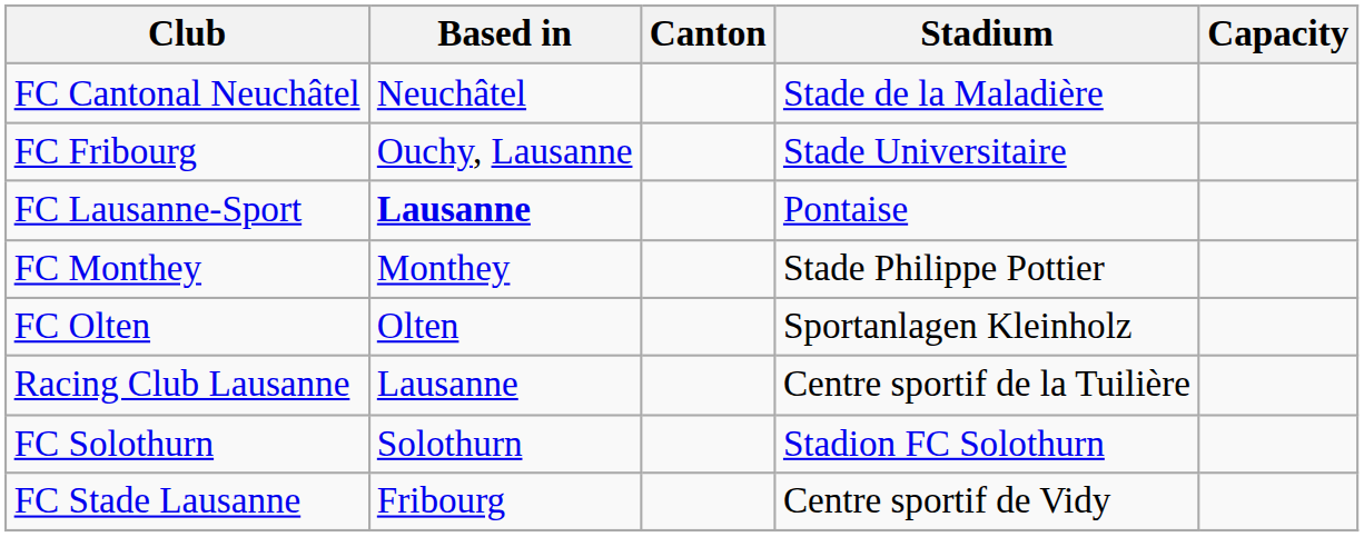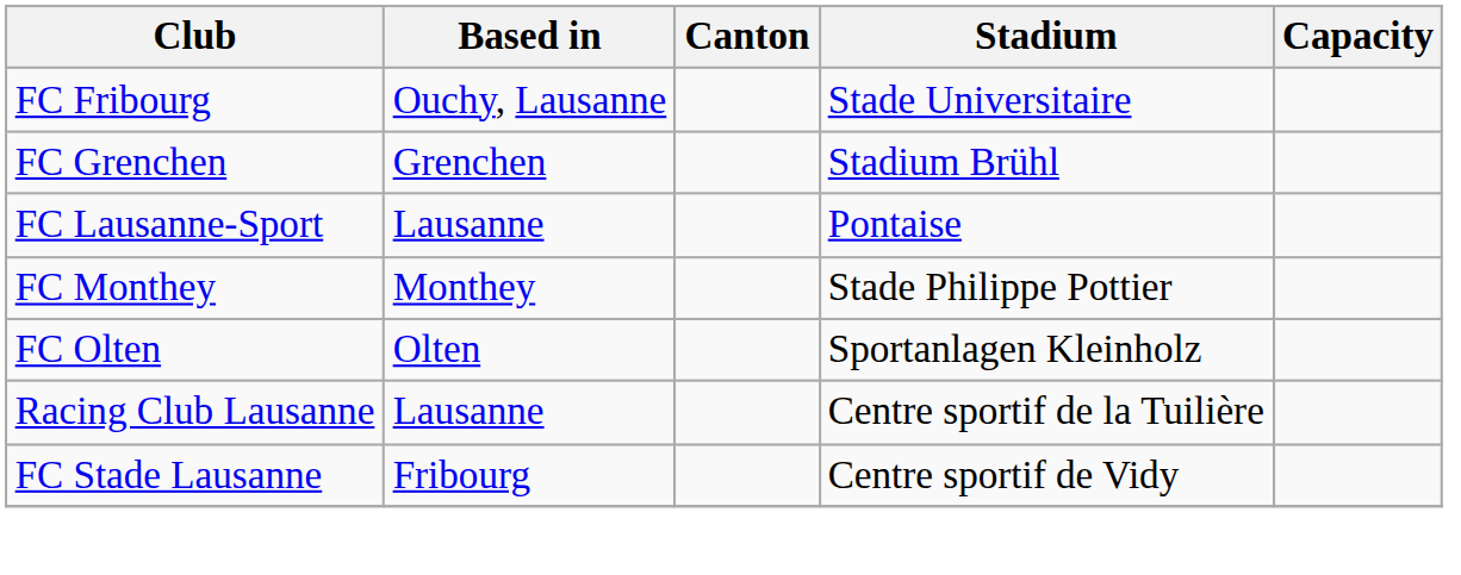 <table class="wikitable">
 <tr>
 <th>Club</th>
 <th>Based in</th>
 <th>Canton</th>
 <th>Stadium</th>
 <th>Capacity</th>
 </tr>
 <tr>
-<td><a href='#'>FC Cantonal Neuchâtel</a></td>
-<td><a href='#'>Neuchâtel</a></td>
-<td></td>
-<td><a href='#'>Stade de la Maladière</a></td>
-<td></td>
-</tr>
-<tr>
 <td><a href='#'>FC Fribourg</a></td>
 <td><a href='#'>Ouchy</a>, <a href='#'>Lausanne</a></td>
 <td></td>
 <td><a href='#'>Stade Universitaire</a></td>
 <td></td>
 </tr>
 <tr>
+<td><a href='#'>FC Grenchen</a></td>
+<td><a href='#'>Grenchen</a></td>
+<td></td>
+<td><a href='#'>Stadium Brühl</a></td>
+<td></td>
+</tr>
+<tr>
 <td><a href='#'>FC Lausanne-Sport</a></td>
-<td><strong><a href='#'>Lausanne</a></strong></td>
+<td><a href='#'>Lausanne</a></td>
 <td></td>
 <td><a href='#'>Pontaise</a></td>
 <td></td>
 </tr>
 <tr>
 <td><a href='#'>FC Monthey</a></td>
 <td><a href='#'>Monthey</a></td>
 <td></td>
 <td>Stade Philippe Pottier</td>
 <td></td>
 </tr>
 <tr>
 <td><a href='#'>FC Olten</a></td>
 <td><a href='#'>Olten</a></td>
 <td></td>
 <td>Sportanlagen Kleinholz</td>
 <td></td>
 </tr>
 <tr>
 <td><a href='#'>Racing Club Lausanne</a></td>
 <td><a href='#'>Lausanne</a></td>
 <td></td>
 <td>Centre sportif de la Tuilière</td>
 <td></td>
 </tr>
 <tr>
-<td><a href='#'>FC Solothurn</a></td>
-<td><a href='#'>Solothurn</a></td>
-<td></td>
-<td><a href='#'>Stadion FC Solothurn</a></td>
-<td></td>
-</tr>
-<tr>
 <td><a href='#'>FC Stade Lausanne</a></td>
 <td><a href='#'>Fribourg</a></td>
 <td></td>
 <td>Centre sportif de Vidy</td>
 <td></td>
 </tr>
 <tr>
 </tr>
 </table>
